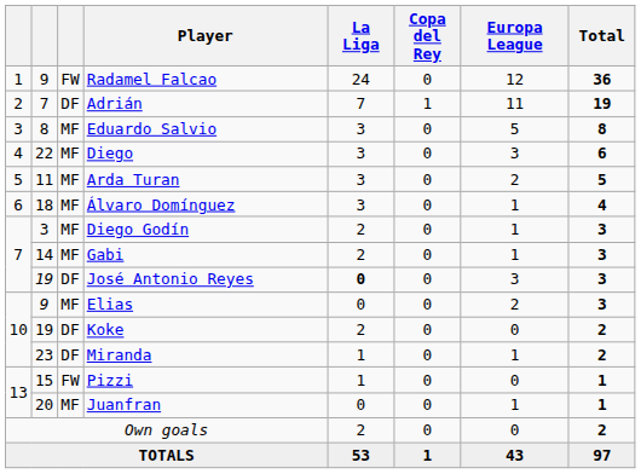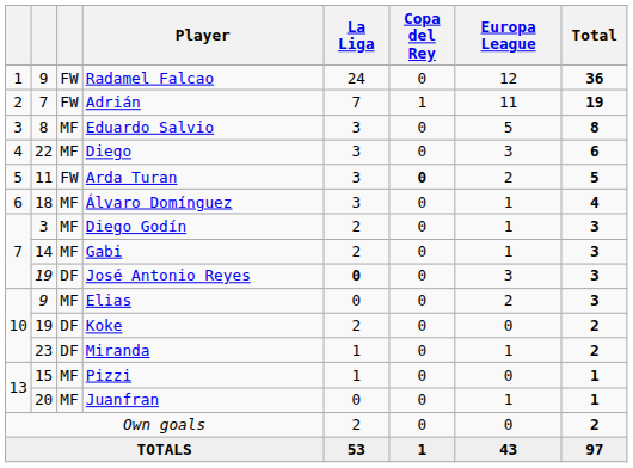 <table class="wikitable sortable" style="text-align:center">
 <tr>
 <th width=10></th>
 <th width=10></th>
 <th width=10></th>
 <th width=200>Player</th>
 <th width=50><a href='#'>La Liga</a></th>
 <th width=50><a href='#'>Copa del Rey</a></th>
 <th width=85px><a href='#'>Europa League</a></th>
 <th width=50>Total</th>
 </tr>
 <tr>
 <td>1</td>
 <td>9</td>
 <td>FW</td>
 <td align=left> <a href='#'>Radamel Falcao</a></td>
 <td>24</td>
 <td>0</td>
 <td>12</td>
 <td><strong>36</strong></td>
 </tr>
 <tr>
 <td>2</td>
 <td>7</td>
-<td>DF</td>
+<td>FW</td>
 <td align=left> <a href='#'>Adrián</a></td>
 <td>7</td>
 <td>1</td>
 <td>11</td>
 <td><strong>19</strong></td>
 </tr>
 <tr>
 <td>3</td>
 <td>8</td>
 <td>MF</td>
 <td align=left> <a href='#'>Eduardo Salvio</a></td>
 <td>3</td>
 <td>0</td>
 <td>5</td>
 <td><strong>8</strong></td>
 </tr>
 <tr>
 <td>4</td>
 <td>22</td>
 <td>MF</td>
 <td align=left> <a href='#'>Diego</a></td>
 <td>3</td>
 <td>0</td>
 <td>3</td>
 <td><strong>6</strong></td>
 </tr>
 <tr>
 <td>5</td>
 <td>11</td>
-<td>MF</td>
+<td>FW</td>
 <td align=left> <a href='#'>Arda Turan</a></td>
 <td>3</td>
-<td>0</td>
+<td><strong>0</strong></td>
 <td>2</td>
 <td><strong>5</strong></td>
 </tr>
 <tr>
 <td>6</td>
 <td>18</td>
 <td>MF</td>
 <td align=left> <a href='#'>Álvaro Domínguez</a></td>
 <td>3</td>
 <td>0</td>
 <td>1</td>
 <td><strong>4</strong></td>
 </tr>
 <tr>
 <td rowspan="3">7</td>
 <td>3</td>
 <td>MF</td>
 <td align=left> <a href='#'>Diego Godín</a></td>
 <td>2</td>
 <td>0</td>
 <td>1</td>
 <td><strong>3</strong></td>
 </tr>
 <tr>
 <td>14</td>
 <td>MF</td>
 <td align=left> <a href='#'>Gabi</a></td>
 <td>2</td>
 <td>0</td>
 <td>1</td>
 <td><strong>3</strong></td>
 </tr>
 <tr>
 <td><em>19</em></td>
 <td>DF</td>
 <td align=left> <a href='#'>José Antonio Reyes</a></td>
 <td><strong>0</strong></td>
 <td>0</td>
 <td>3</td>
 <td><strong>3</strong></td>
 </tr>
 <tr>
 <td rowspan="3">10</td>
 <td><em>9</em></td>
 <td>MF</td>
 <td align=left> <a href='#'>Elias</a></td>
 <td>0</td>
 <td>0</td>
 <td>2</td>
 <td><strong>3</strong></td>
 </tr>
 <tr>
 <td>19</td>
 <td>DF</td>
 <td align=left> <a href='#'>Koke</a></td>
 <td>2</td>
 <td>0</td>
 <td>0</td>
 <td><strong>2</strong></td>
 </tr>
 <tr>
 <td>23</td>
 <td>DF</td>
 <td align="left"> <a href='#'>Miranda</a></td>
 <td>1</td>
 <td>0</td>
 <td>1</td>
 <td><strong>2</strong></td>
 </tr>
 <tr>
 <td rowspan="2">13</td>
 <td>15</td>
-<td>FW</td>
+<td>MF</td>
 <td align=left> <a href='#'>Pizzi</a></td>
 <td>1</td>
 <td>0</td>
 <td>0</td>
 <td><strong>1</strong></td>
 </tr>
 <tr>
 <td>20</td>
 <td>MF</td>
 <td align=left> <a href='#'>Juanfran</a></td>
 <td>0</td>
 <td>0</td>
 <td>1</td>
 <td><strong>1</strong></td>
 </tr>
 <tr>
 <td colspan="4"><em>Own goals</em></td>
 <td>2</td>
 <td>0</td>
 <td>0</td>
 <td><strong>2</strong></td>
 </tr>
 <tr bgcolor="#EFEFEF">
 <td colspan=4><strong>TOTALS</strong></td>
 <td><strong>53</strong></td>
 <td><strong>1</strong></td>
 <td><strong>43</strong></td>
 <td><strong>97</strong></td>
 </tr>
 </table>
